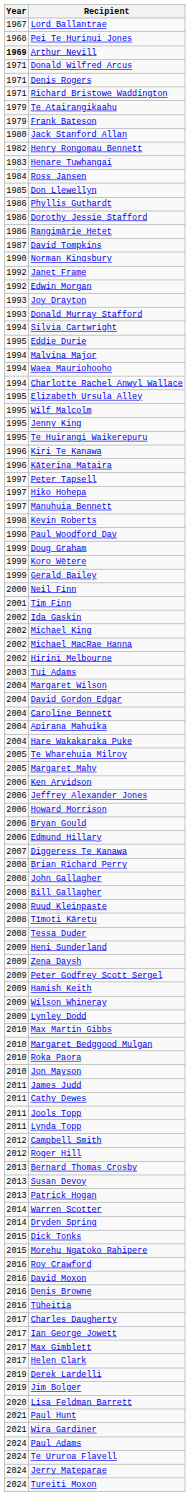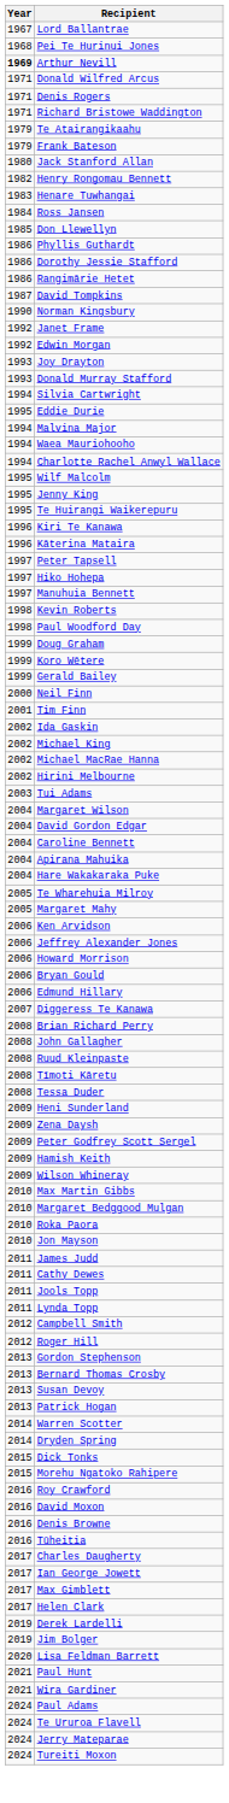 <table class="wikitable">
 <tr>
 <th>Year</th>
 <th>Recipient</th>
 </tr>
 <tr>
 <td>1967</td>
 <td><a href='#'>Lord Ballantrae</a></td>
 </tr>
 <tr>
 <td>1968</td>
 <td><a href='#'>Pei Te Hurinui Jones</a></td>
 </tr>
 <tr>
 <td><strong>1969</strong></td>
 <td><a href='#'>Arthur Nevill</a></td>
 </tr>
 <tr>
 <td>1971</td>
 <td><a href='#'>Donald Wilfred Arcus</a></td>
 </tr>
 <tr>
 <td>1971</td>
 <td><a href='#'>Denis Rogers</a></td>
 </tr>
 <tr>
 <td>1971</td>
 <td><a href='#'>Richard Bristowe Waddington</a></td>
 </tr>
 <tr>
 <td>1979</td>
 <td><a href='#'>Te Atairangikaahu</a></td>
 </tr>
 <tr>
 <td>1979</td>
 <td><a href='#'>Frank Bateson</a></td>
 </tr>
 <tr>
 <td>1980</td>
 <td><a href='#'>Jack Stanford Allan</a></td>
 </tr>
 <tr>
 <td>1982</td>
 <td><a href='#'>Henry Rongomau Bennett</a></td>
 </tr>
 <tr>
 <td>1983</td>
 <td><a href='#'>Henare Tuwhangai</a></td>
 </tr>
 <tr>
 <td>1984</td>
 <td><a href='#'>Ross Jansen</a></td>
 </tr>
 <tr>
 <td>1985</td>
 <td><a href='#'>Don Llewellyn</a></td>
 </tr>
 <tr>
 <td>1986</td>
 <td><a href='#'>Phyllis Guthardt</a></td>
 </tr>
 <tr>
 <td>1986</td>
 <td><a href='#'>Dorothy Jessie Stafford</a></td>
 </tr>
 <tr>
 <td>1986</td>
 <td><a href='#'>Rangimārie Hetet</a></td>
 </tr>
 <tr>
 <td>1987</td>
 <td><a href='#'>David Tompkins</a></td>
 </tr>
 <tr>
 <td>1990</td>
 <td><a href='#'>Norman Kingsbury</a></td>
 </tr>
 <tr>
 <td>1992</td>
 <td><a href='#'>Janet Frame</a></td>
 </tr>
 <tr>
 <td>1992</td>
 <td><a href='#'>Edwin Morgan</a></td>
 </tr>
 <tr>
 <td>1993</td>
 <td><a href='#'>Joy Drayton</a></td>
 </tr>
 <tr>
 <td>1993</td>
 <td><a href='#'>Donald Murray Stafford</a></td>
 </tr>
 <tr>
 <td>1994</td>
 <td><a href='#'>Silvia Cartwright</a></td>
 </tr>
 <tr>
 <td>1995</td>
 <td><a href='#'>Eddie Durie</a></td>
 </tr>
 <tr>
 <td>1994</td>
 <td><a href='#'>Malvina Major</a></td>
 </tr>
 <tr>
 <td>1994</td>
 <td><a href='#'>Waea Mauriohooho</a></td>
 </tr>
 <tr>
 <td>1994</td>
 <td><a href='#'>Charlotte Rachel Anwyl Wallace</a></td>
-</tr>
-<tr>
-<td>1995</td>
-<td><a href='#'>Elizabeth Ursula Alley</a></td>
 </tr>
 <tr>
 <td>1995</td>
 <td><a href='#'>Wilf Malcolm</a></td>
 </tr>
 <tr>
 <td>1995</td>
 <td><a href='#'>Jenny King</a></td>
 </tr>
 <tr>
 <td>1995</td>
 <td><a href='#'>Te Huirangi Waikerepuru</a></td>
 </tr>
 <tr>
 <td>1996</td>
 <td><a href='#'>Kiri Te Kanawa</a></td>
 </tr>
 <tr>
 <td>1996</td>
 <td><a href='#'>Kāterina Mataira</a></td>
 </tr>
 <tr>
 <td>1997</td>
 <td><a href='#'>Peter Tapsell</a></td>
 </tr>
 <tr>
 <td>1997</td>
 <td><a href='#'>Hiko Hohepa</a></td>
 </tr>
 <tr>
 <td>1997</td>
 <td><a href='#'>Manuhuia Bennett</a></td>
 </tr>
 <tr>
 <td>1998</td>
 <td><a href='#'>Kevin Roberts</a></td>
 </tr>
 <tr>
 <td>1998</td>
 <td><a href='#'>Paul Woodford Day</a></td>
 </tr>
 <tr>
 <td>1999</td>
 <td><a href='#'>Doug Graham</a></td>
 </tr>
 <tr>
 <td>1999</td>
 <td><a href='#'>Koro Wētere</a></td>
 </tr>
 <tr>
 <td>1999</td>
 <td><a href='#'>Gerald Bailey</a></td>
 </tr>
 <tr>
 <td>2000</td>
 <td><a href='#'>Neil Finn</a></td>
 </tr>
 <tr>
 <td>2001</td>
 <td><a href='#'>Tim Finn</a></td>
 </tr>
 <tr>
 <td>2002</td>
 <td><a href='#'>Ida Gaskin</a></td>
 </tr>
 <tr>
 <td>2002</td>
 <td><a href='#'>Michael King</a></td>
 </tr>
 <tr>
 <td>2002</td>
 <td><a href='#'>Michael MacRae Hanna</a></td>
 </tr>
 <tr>
 <td>2002</td>
 <td><a href='#'>Hirini Melbourne</a></td>
 </tr>
 <tr>
 <td>2003</td>
 <td><a href='#'>Tui Adams</a></td>
 </tr>
 <tr>
 <td>2004</td>
 <td><a href='#'>Margaret Wilson</a></td>
 </tr>
 <tr>
 <td>2004</td>
 <td><a href='#'>David Gordon Edgar</a></td>
 </tr>
 <tr>
 <td>2004</td>
 <td><a href='#'>Caroline Bennett</a></td>
 </tr>
 <tr>
 <td>2004</td>
 <td><a href='#'>Apirana Mahuika</a></td>
 </tr>
 <tr>
 <td>2004</td>
 <td><a href='#'>Hare Wakakaraka Puke</a></td>
 </tr>
 <tr>
 <td>2005</td>
 <td><a href='#'>Te Wharehuia Milroy</a></td>
 </tr>
 <tr>
 <td>2005</td>
 <td><a href='#'>Margaret Mahy</a></td>
 </tr>
 <tr>
 <td>2006</td>
 <td><a href='#'>Ken Arvidson</a></td>
 </tr>
 <tr>
 <td>2006</td>
 <td><a href='#'>Jeffrey Alexander Jones</a></td>
 </tr>
 <tr>
 <td>2006</td>
 <td><a href='#'>Howard Morrison</a></td>
 </tr>
 <tr>
 <td>2006</td>
 <td><a href='#'>Bryan Gould</a></td>
 </tr>
 <tr>
 <td>2006</td>
 <td><a href='#'>Edmund Hillary</a></td>
 </tr>
 <tr>
 <td>2007</td>
 <td><a href='#'>Diggeress Te Kanawa</a></td>
 </tr>
 <tr>
 <td>2008</td>
 <td><a href='#'>Brian Richard Perry</a></td>
 </tr>
 <tr>
 <td>2008</td>
 <td><a href='#'>John Gallagher</a></td>
 </tr>
 <tr>
 <td>2008</td>
-<td><a href='#'>Bill Gallagher</a></td>
-</tr>
-<tr>
-<td>2008</td>
 <td><a href='#'>Ruud Kleinpaste</a></td>
 </tr>
 <tr>
 <td>2008</td>
 <td><a href='#'>Tīmoti Kāretu</a></td>
 </tr>
 <tr>
 <td>2008</td>
 <td><a href='#'>Tessa Duder</a></td>
 </tr>
 <tr>
 <td>2009</td>
 <td><a href='#'>Heni Sunderland</a></td>
 </tr>
 <tr>
 <td>2009</td>
 <td><a href='#'>Zena Daysh</a></td>
 </tr>
 <tr>
 <td>2009</td>
 <td><a href='#'>Peter Godfrey Scott Sergel</a></td>
 </tr>
 <tr>
 <td>2009</td>
 <td><a href='#'>Hamish Keith</a></td>
 </tr>
 <tr>
 <td>2009</td>
 <td><a href='#'>Wilson Whineray</a></td>
-</tr>
-<tr>
-<td>2009</td>
-<td><a href='#'>Lynley Dodd</a></td>
 </tr>
 <tr>
 <td>2010</td>
 <td><a href='#'>Max Martin Gibbs</a></td>
 </tr>
 <tr>
 <td>2010</td>
 <td><a href='#'>Margaret Bedggood Mulgan</a></td>
 </tr>
 <tr>
 <td>2010</td>
 <td><a href='#'>Roka Paora</a></td>
 </tr>
 <tr>
 <td>2010</td>
 <td><a href='#'>Jon Mayson</a></td>
 </tr>
 <tr>
 <td>2011</td>
 <td><a href='#'>James Judd</a></td>
 </tr>
 <tr>
 <td>2011</td>
 <td><a href='#'>Cathy Dewes</a></td>
 </tr>
 <tr>
 <td>2011</td>
 <td><a href='#'>Jools Topp</a></td>
 </tr>
 <tr>
 <td>2011</td>
 <td><a href='#'>Lynda Topp</a></td>
 </tr>
 <tr>
 <td>2012</td>
 <td><a href='#'>Campbell Smith</a></td>
 </tr>
 <tr>
 <td>2012</td>
 <td><a href='#'>Roger Hill</a></td>
+</tr>
+<tr>
+<td>2013</td>
+<td><a href='#'>Gordon Stephenson</a></td>
 </tr>
 <tr>
 <td>2013</td>
 <td><a href='#'>Bernard Thomas Crosby</a></td>
 </tr>
 <tr>
 <td>2013</td>
 <td><a href='#'>Susan Devoy</a></td>
 </tr>
 <tr>
 <td>2013</td>
 <td><a href='#'>Patrick Hogan</a></td>
 </tr>
 <tr>
 <td>2014</td>
 <td><a href='#'>Warren Scotter</a></td>
 </tr>
 <tr>
 <td>2014</td>
 <td><a href='#'>Dryden Spring</a></td>
 </tr>
 <tr>
 <td>2015</td>
 <td><a href='#'>Dick Tonks</a></td>
 </tr>
 <tr>
 <td>2015</td>
 <td><a href='#'>Morehu Ngatoko Rahipere</a></td>
 </tr>
 <tr>
 <td>2016</td>
 <td><a href='#'>Roy Crawford</a></td>
 </tr>
 <tr>
 <td>2016</td>
 <td><a href='#'>David Moxon</a></td>
 </tr>
 <tr>
 <td>2016</td>
 <td><a href='#'>Denis Browne</a></td>
 </tr>
 <tr>
 <td>2016</td>
 <td><a href='#'>Tūheitia</a></td>
 </tr>
 <tr>
 <td>2017</td>
 <td><a href='#'>Charles Daugherty</a></td>
 </tr>
 <tr>
 <td>2017</td>
 <td><a href='#'>Ian George Jowett</a></td>
 </tr>
 <tr>
 <td>2017</td>
 <td><a href='#'>Max Gimblett</a></td>
 </tr>
 <tr>
 <td>2017</td>
 <td><a href='#'>Helen Clark</a></td>
 </tr>
 <tr>
 <td>2019</td>
 <td><a href='#'>Derek Lardelli</a></td>
 </tr>
 <tr>
 <td>2019</td>
 <td><a href='#'>Jim Bolger</a></td>
 </tr>
 <tr>
 <td>2020</td>
 <td><a href='#'>Lisa Feldman Barrett</a></td>
 </tr>
 <tr>
 <td>2021</td>
 <td><a href='#'>Paul Hunt</a></td>
 </tr>
 <tr>
 <td>2021</td>
 <td><a href='#'>Wira Gardiner</a></td>
 </tr>
 <tr>
 <td>2024</td>
 <td><a href='#'>Paul Adams</a></td>
 </tr>
 <tr>
 <td>2024</td>
 <td><a href='#'>Te Ururoa Flavell</a></td>
 </tr>
 <tr>
 <td>2024</td>
 <td><a href='#'>Jerry Mateparae</a></td>
 </tr>
 <tr>
 <td>2024</td>
 <td><a href='#'>Tureiti Moxon</a></td>
 </tr>
 </table>
